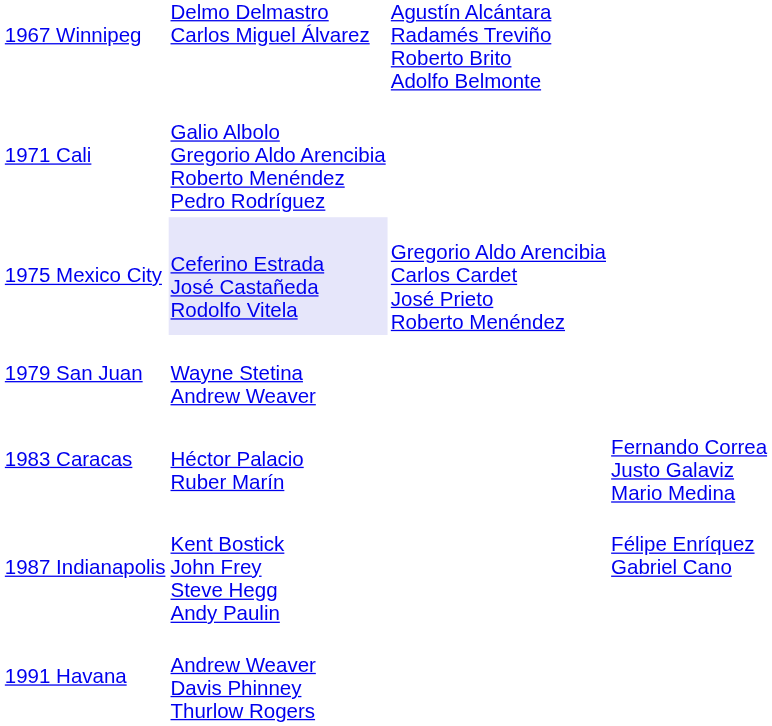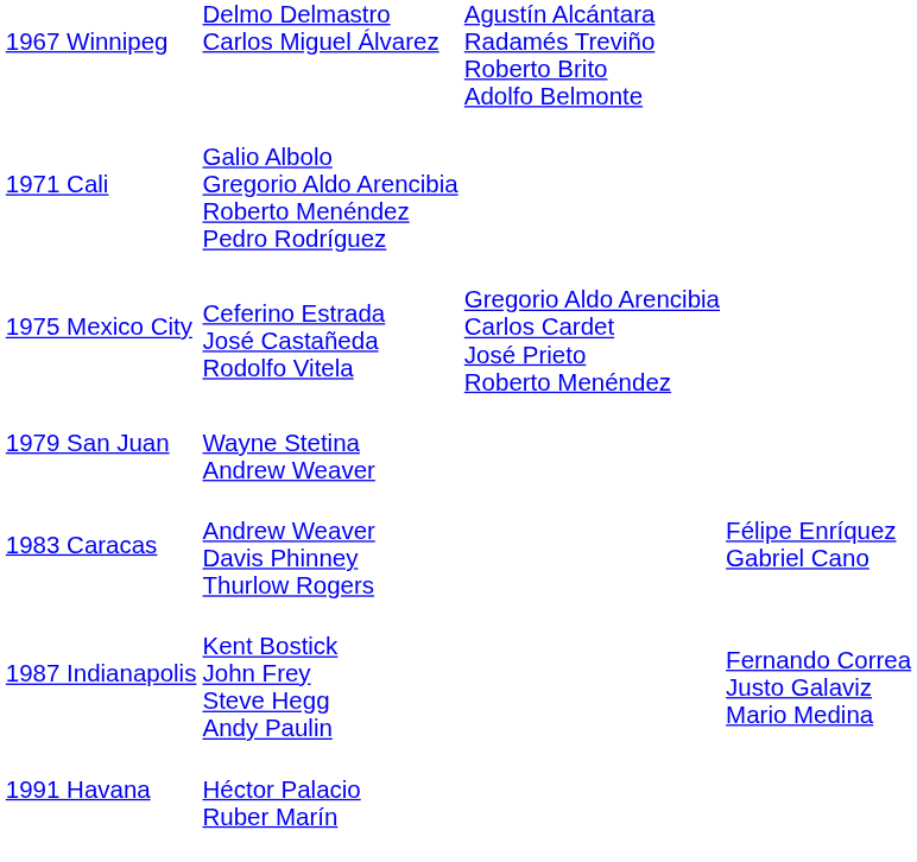 <table>
 <tr>
 <td><a href='#'>1967 Winnipeg</a></td>
 <td valign=top><br><a href='#'>Delmo Delmastro</a><br><a href='#'>Carlos Miguel Álvarez</a></td>
 <td><br><a href='#'>Agustín Alcántara</a><br><a href='#'>Radamés Treviño</a><br><a href='#'>Roberto Brito</a><br><a href='#'>Adolfo Belmonte</a></td>
 <td valign=top></td>
 </tr>
 <tr>
 <td><a href='#'>1971 Cali</a></td>
 <td><br><a href='#'>Galio Albolo</a><br><a href='#'>Gregorio Aldo Arencibia</a><br><a href='#'>Roberto Menéndez</a><br><a href='#'>Pedro Rodríguez</a></td>
 <td valign=top></td>
 <td valign=top></td>
 </tr>
 <tr>
 <td><a href='#'>1975 Mexico City</a></td>
-<td style="background: lavender;"><br><a href='#'>Ceferino Estrada</a><br><a href='#'>José Castañeda</a><br><a href='#'>Rodolfo Vitela</a></td>
+<td><br><a href='#'>Ceferino Estrada</a><br><a href='#'>José Castañeda</a><br><a href='#'>Rodolfo Vitela</a></td>
 <td><br><a href='#'>Gregorio Aldo Arencibia</a><br><a href='#'>Carlos Cardet</a><br><a href='#'>José Prieto</a><br><a href='#'>Roberto Menéndez</a></td>
 <td valign=top></td>
 </tr>
 <tr>
 <td><a href='#'>1979 San Juan</a></td>
 <td><br><a href='#'>Wayne Stetina</a><br><a href='#'>Andrew Weaver</a></td>
 <td></td>
 <td></td>
 </tr>
 <tr>
 <td><a href='#'>1983 Caracas</a></td>
-<td><br><a href='#'>Héctor Palacio</a><br><a href='#'>Ruber Marín</a></td>
+<td><br><a href='#'>Andrew Weaver</a><br><a href='#'>Davis Phinney</a><br><a href='#'>Thurlow Rogers</a></td>
 <td></td>
-<td><br><a href='#'>Fernando Correa</a><br><a href='#'>Justo Galaviz</a><br><a href='#'>Mario Medina</a></td>
+<td valign=top><br><a href='#'>Félipe Enríquez</a><br><a href='#'>Gabriel Cano</a></td>
 </tr>
 <tr>
 <td><a href='#'>1987 Indianapolis</a></td>
 <td><br><a href='#'>Kent Bostick</a><br><a href='#'>John Frey</a><br><a href='#'>Steve Hegg</a><br><a href='#'>Andy Paulin</a></td>
 <td valign=top></td>
-<td valign=top><br><a href='#'>Félipe Enríquez</a><br><a href='#'>Gabriel Cano</a></td>
+<td><br><a href='#'>Fernando Correa</a><br><a href='#'>Justo Galaviz</a><br><a href='#'>Mario Medina</a></td>
 </tr>
 <tr>
 <td><a href='#'>1991 Havana</a></td>
-<td><br><a href='#'>Andrew Weaver</a><br><a href='#'>Davis Phinney</a><br><a href='#'>Thurlow Rogers</a></td>
+<td><br><a href='#'>Héctor Palacio</a><br><a href='#'>Ruber Marín</a></td>
 <td></td>
 <td></td>
 </tr>
 </table>
